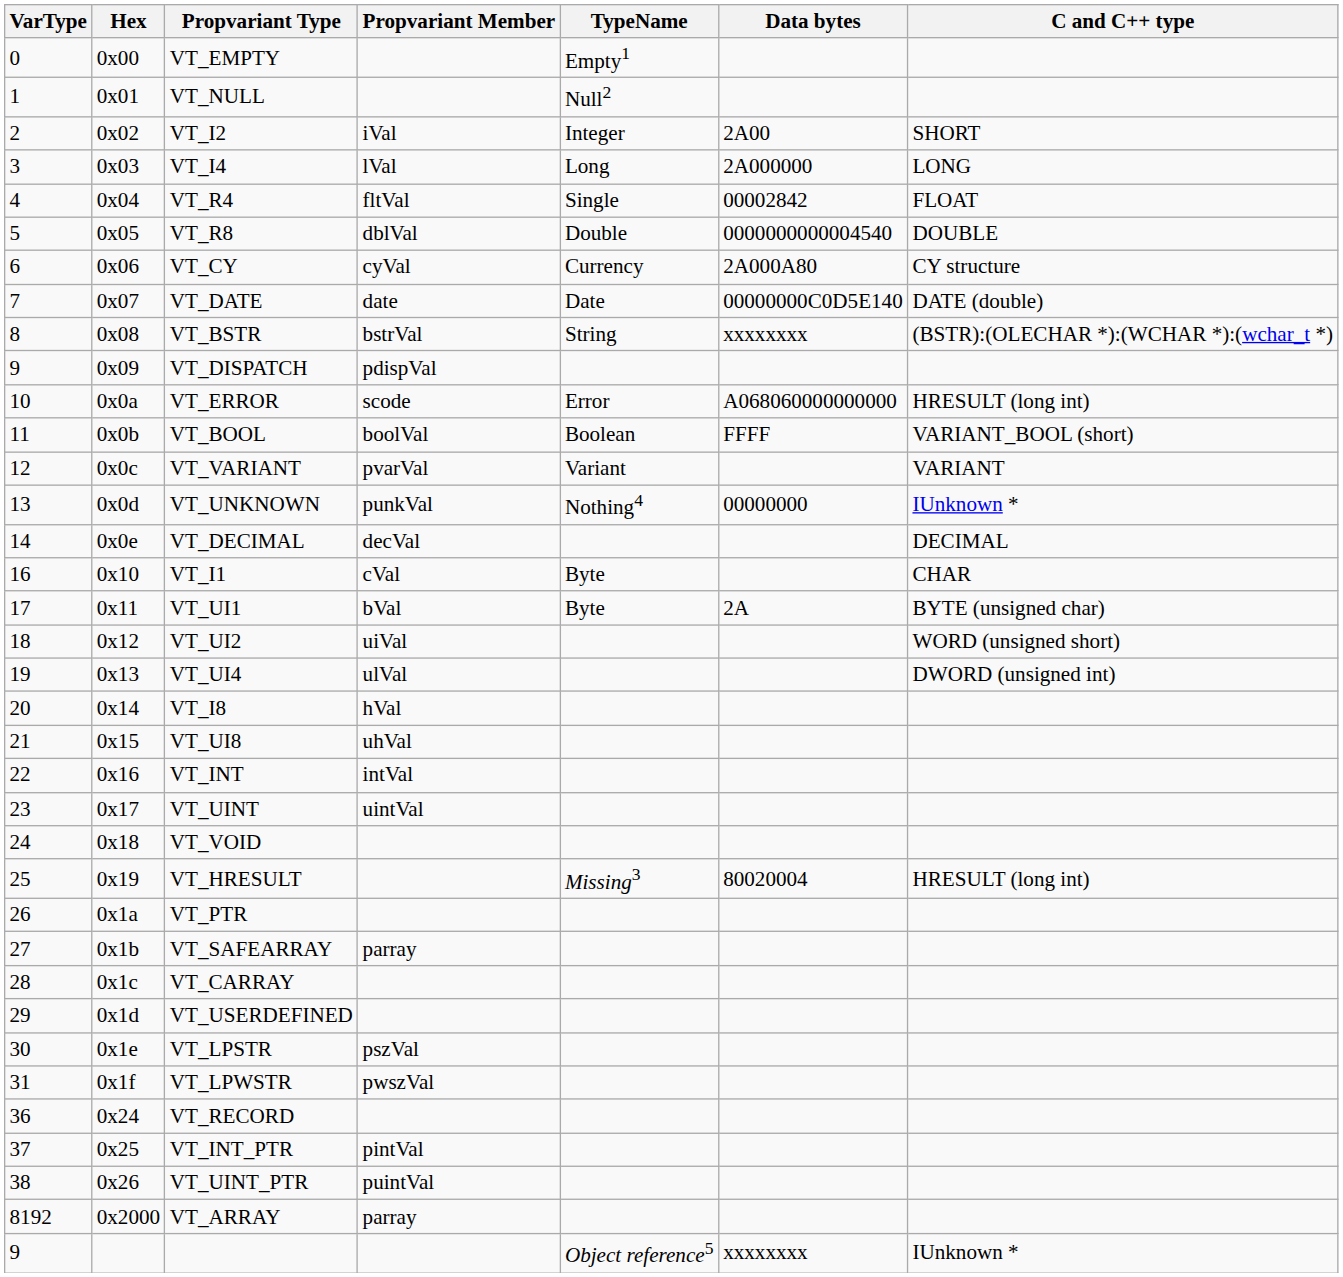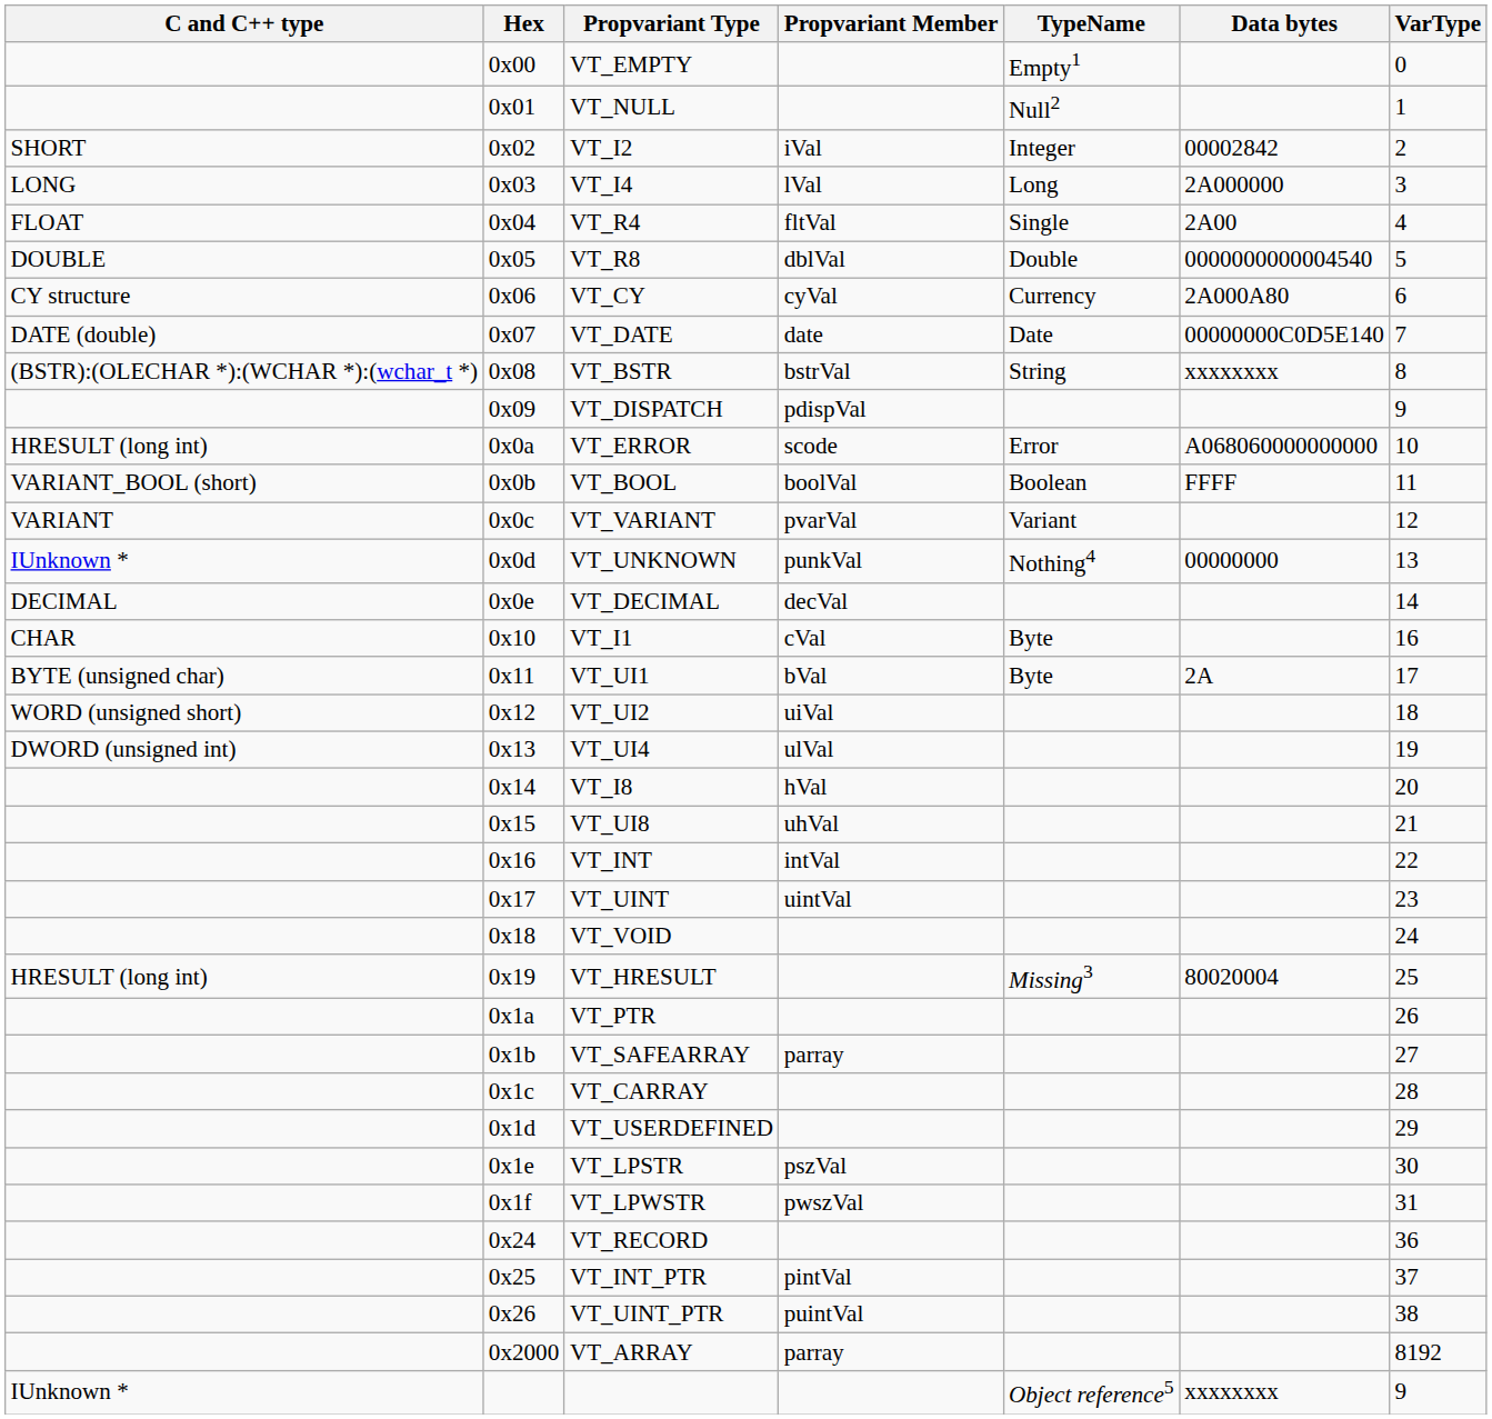 <table class="wikitable">
 <tr>
-<th>VarType</th>
+<th>C and C++ type</th>
 <th>Hex</th>
 <th>Propvariant Type</th>
 <th>Propvariant Member</th>
 <th>TypeName</th>
 <th>Data bytes</th>
-<th>C and C++ type</th>
+<th>VarType</th>
 </tr>
 <tr>
-<td>0</td>
+<td></td>
 <td>0x00</td>
 <td>VT_EMPTY</td>
 <td></td>
 <td>Empty<sup>1</sup></td>
 <td></td>
-<td></td>
+<td>0</td>
 </tr>
 <tr>
-<td>1</td>
+<td></td>
 <td>0x01</td>
 <td>VT_NULL</td>
 <td></td>
 <td>Null<sup>2</sup></td>
 <td></td>
-<td></td>
+<td>1</td>
 </tr>
 <tr>
-<td>2</td>
+<td>SHORT</td>
 <td>0x02</td>
 <td>VT_I2</td>
 <td>iVal</td>
 <td>Integer</td>
-<td>2A00</td>
-<td>SHORT</td>
+<td>00002842</td>
+<td>2</td>
 </tr>
 <tr>
-<td>3</td>
+<td>LONG</td>
 <td>0x03</td>
 <td>VT_I4</td>
 <td>lVal</td>
 <td>Long</td>
 <td>2A000000</td>
-<td>LONG</td>
+<td>3</td>
 </tr>
 <tr>
-<td>4</td>
+<td>FLOAT</td>
 <td>0x04</td>
 <td>VT_R4</td>
 <td>fltVal</td>
 <td>Single</td>
-<td>00002842</td>
-<td>FLOAT</td>
+<td>2A00</td>
+<td>4</td>
 </tr>
 <tr>
-<td>5</td>
+<td>DOUBLE</td>
 <td>0x05</td>
 <td>VT_R8</td>
 <td>dblVal</td>
 <td>Double</td>
 <td>0000000000004540</td>
-<td>DOUBLE</td>
+<td>5</td>
 </tr>
 <tr>
-<td>6</td>
+<td>CY structure</td>
 <td>0x06</td>
 <td>VT_CY</td>
 <td>cyVal</td>
 <td>Currency</td>
 <td>2A000A80</td>
-<td>CY structure</td>
+<td>6</td>
 </tr>
 <tr>
-<td>7</td>
+<td>DATE (double)</td>
 <td>0x07</td>
 <td>VT_DATE</td>
 <td>date</td>
 <td>Date</td>
 <td>00000000C0D5E140</td>
-<td>DATE (double)</td>
+<td>7</td>
 </tr>
 <tr>
-<td>8</td>
+<td>(BSTR):(OLECHAR *):(WCHAR *):(<a href='#'>wchar_t</a> *)</td>
 <td>0x08</td>
 <td>VT_BSTR</td>
 <td>bstrVal</td>
 <td>String</td>
 <td>xxxxxxxx</td>
-<td>(BSTR):(OLECHAR *):(WCHAR *):(<a href='#'>wchar_t</a> *)</td>
+<td>8</td>
 </tr>
 <tr>
-<td>9</td>
+<td></td>
 <td>0x09</td>
 <td>VT_DISPATCH</td>
 <td>pdispVal</td>
 <td></td>
 <td></td>
-<td></td>
+<td>9</td>
 </tr>
 <tr>
-<td>10</td>
+<td>HRESULT (long int)</td>
 <td>0x0a</td>
 <td>VT_ERROR</td>
 <td>scode</td>
 <td>Error</td>
 <td>A068060000000000</td>
-<td>HRESULT (long int)</td>
+<td>10</td>
 </tr>
 <tr>
-<td>11</td>
+<td>VARIANT_BOOL (short)</td>
 <td>0x0b</td>
 <td>VT_BOOL</td>
 <td>boolVal</td>
 <td>Boolean</td>
 <td>FFFF</td>
-<td>VARIANT_BOOL (short)</td>
+<td>11</td>
 </tr>
 <tr>
-<td>12</td>
+<td>VARIANT</td>
 <td>0x0c</td>
 <td>VT_VARIANT</td>
 <td>pvarVal</td>
 <td>Variant</td>
 <td></td>
-<td>VARIANT</td>
+<td>12</td>
 </tr>
 <tr>
-<td>13</td>
+<td><a href='#'>IUnknown</a> *</td>
 <td>0x0d</td>
 <td>VT_UNKNOWN</td>
 <td>punkVal</td>
 <td>Nothing<sup>4</sup></td>
 <td>00000000</td>
-<td><a href='#'>IUnknown</a> *</td>
+<td>13</td>
 </tr>
 <tr>
-<td>14</td>
+<td>DECIMAL</td>
 <td>0x0e</td>
 <td>VT_DECIMAL</td>
 <td>decVal</td>
 <td></td>
 <td></td>
-<td>DECIMAL</td>
+<td>14</td>
 </tr>
 <tr>
-<td>16</td>
+<td>CHAR</td>
 <td>0x10</td>
 <td>VT_I1</td>
 <td>cVal</td>
 <td>Byte</td>
 <td></td>
-<td>CHAR</td>
+<td>16</td>
 </tr>
 <tr>
-<td>17</td>
+<td>BYTE (unsigned char)</td>
 <td>0x11</td>
 <td>VT_UI1</td>
 <td>bVal</td>
 <td>Byte</td>
 <td>2A</td>
-<td>BYTE (unsigned char)</td>
+<td>17</td>
 </tr>
 <tr>
-<td>18</td>
+<td>WORD (unsigned short)</td>
 <td>0x12</td>
 <td>VT_UI2</td>
 <td>uiVal</td>
 <td></td>
 <td></td>
-<td>WORD (unsigned short)</td>
+<td>18</td>
 </tr>
 <tr>
-<td>19</td>
+<td>DWORD (unsigned int)</td>
 <td>0x13</td>
 <td>VT_UI4</td>
 <td>ulVal</td>
 <td></td>
 <td></td>
-<td>DWORD (unsigned int)</td>
+<td>19</td>
 </tr>
 <tr>
-<td>20</td>
+<td></td>
 <td>0x14</td>
 <td>VT_I8</td>
 <td>hVal</td>
 <td></td>
 <td></td>
-<td></td>
+<td>20</td>
 </tr>
 <tr>
-<td>21</td>
+<td></td>
 <td>0x15</td>
 <td>VT_UI8</td>
 <td>uhVal</td>
 <td></td>
 <td></td>
-<td></td>
+<td>21</td>
 </tr>
 <tr>
-<td>22</td>
+<td></td>
 <td>0x16</td>
 <td>VT_INT</td>
 <td>intVal</td>
 <td></td>
 <td></td>
-<td></td>
+<td>22</td>
 </tr>
 <tr>
-<td>23</td>
+<td></td>
 <td>0x17</td>
 <td>VT_UINT</td>
 <td>uintVal</td>
 <td></td>
 <td></td>
-<td></td>
+<td>23</td>
 </tr>
 <tr>
-<td>24</td>
+<td></td>
 <td>0x18</td>
 <td>VT_VOID</td>
 <td></td>
 <td></td>
 <td></td>
-<td></td>
+<td>24</td>
 </tr>
 <tr>
-<td>25</td>
+<td>HRESULT (long int)</td>
 <td>0x19</td>
 <td>VT_HRESULT</td>
 <td></td>
 <td><em>Missing</em><sup>3</sup></td>
 <td>80020004</td>
-<td>HRESULT (long int)</td>
+<td>25</td>
 </tr>
 <tr>
-<td>26</td>
+<td></td>
 <td>0x1a</td>
 <td>VT_PTR</td>
 <td></td>
 <td></td>
 <td></td>
-<td></td>
+<td>26</td>
 </tr>
 <tr>
-<td>27</td>
+<td></td>
 <td>0x1b</td>
 <td>VT_SAFEARRAY</td>
 <td>parray</td>
 <td></td>
 <td></td>
-<td></td>
+<td>27</td>
 </tr>
 <tr>
-<td>28</td>
+<td></td>
 <td>0x1c</td>
 <td>VT_CARRAY</td>
 <td></td>
 <td></td>
 <td></td>
-<td></td>
+<td>28</td>
 </tr>
 <tr>
-<td>29</td>
+<td></td>
 <td>0x1d</td>
 <td>VT_USERDEFINED</td>
 <td></td>
 <td></td>
 <td></td>
-<td></td>
+<td>29</td>
 </tr>
 <tr>
-<td>30</td>
+<td></td>
 <td>0x1e</td>
 <td>VT_LPSTR</td>
 <td>pszVal</td>
 <td></td>
 <td></td>
-<td></td>
+<td>30</td>
 </tr>
 <tr>
-<td>31</td>
+<td></td>
 <td>0x1f</td>
 <td>VT_LPWSTR</td>
 <td>pwszVal</td>
 <td></td>
 <td></td>
-<td></td>
+<td>31</td>
 </tr>
 <tr>
-<td>36</td>
+<td></td>
 <td>0x24</td>
 <td>VT_RECORD</td>
 <td></td>
 <td></td>
 <td></td>
-<td></td>
+<td>36</td>
 </tr>
 <tr>
-<td>37</td>
+<td></td>
 <td>0x25</td>
 <td>VT_INT_PTR</td>
 <td>pintVal</td>
 <td></td>
 <td></td>
-<td></td>
+<td>37</td>
 </tr>
 <tr>
-<td>38</td>
+<td></td>
 <td>0x26</td>
 <td>VT_UINT_PTR</td>
 <td>puintVal</td>
 <td></td>
 <td></td>
-<td></td>
+<td>38</td>
 </tr>
 <tr>
-<td>8192</td>
+<td></td>
 <td>0x2000</td>
 <td>VT_ARRAY</td>
 <td>parray</td>
 <td></td>
 <td></td>
-<td></td>
+<td>8192</td>
 </tr>
 <tr>
-<td>9</td>
+<td>IUnknown *</td>
 <td></td>
 <td></td>
 <td></td>
 <td><em>Object reference</em><sup>5</sup></td>
 <td>xxxxxxxx</td>
-<td>IUnknown *</td>
+<td>9</td>
 </tr>
 </table>
